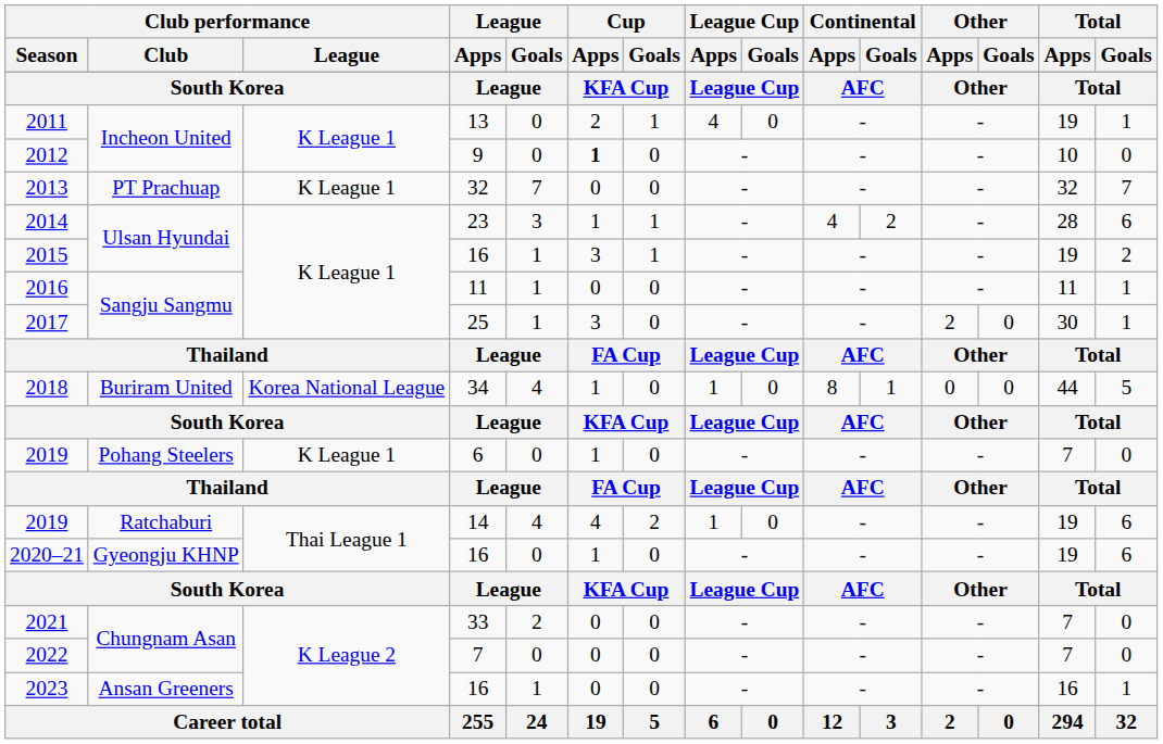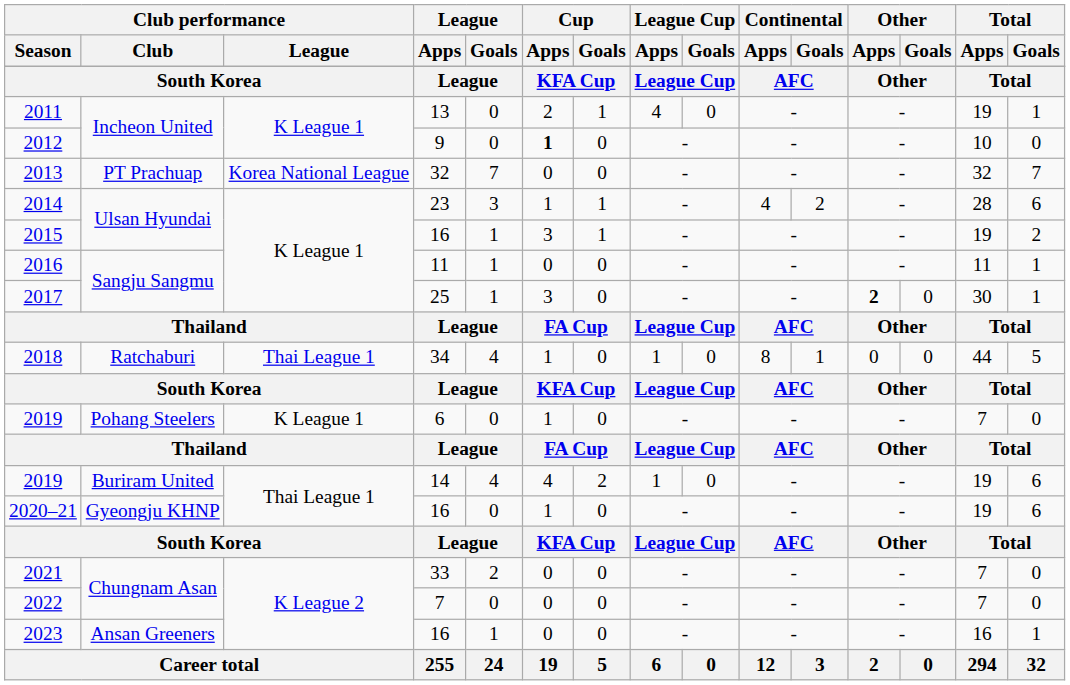 <table class="wikitable" style="text-align:center">
 <tr>
 <th colspan=3>Club performance</th>
 <th colspan=2>League</th>
 <th colspan=2>Cup</th>
 <th colspan=2>League Cup</th>
 <th colspan=2>Continental</th>
 <th colspan=2>Other</th>
 <th colspan=2>Total</th>
 </tr>
 <tr>
 <th>Season</th>
 <th>Club</th>
 <th>League</th>
 <th>Apps</th>
 <th>Goals</th>
 <th>Apps</th>
 <th>Goals</th>
 <th>Apps</th>
 <th>Goals</th>
 <th>Apps</th>
 <th>Goals</th>
 <th>Apps</th>
 <th>Goals</th>
 <th>Apps</th>
 <th>Goals</th>
 </tr>
 <tr>
 </tr>
 <tr>
 <th colspan=3>South Korea</th>
 <th colspan=2>League</th>
 <th colspan=2><a href='#'>KFA Cup</a></th>
 <th colspan=2><a href='#'>League Cup</a></th>
 <th colspan=2><a href='#'>AFC</a></th>
 <th colspan=2>Other</th>
 <th colspan=2>Total</th>
 </tr>
 <tr>
 <td><a href='#'>2011</a></td>
 <td rowspan="2"><a href='#'>Incheon United</a></td>
 <td rowspan="2"><a href='#'>K League 1</a></td>
 <td>13</td>
 <td>0</td>
 <td>2</td>
 <td>1</td>
 <td>4</td>
 <td>0</td>
 <td colspan="2">-</td>
 <td colspan="2">-</td>
 <td>19</td>
 <td>1</td>
 </tr>
 <tr>
 <td><a href='#'>2012</a></td>
 <td>9</td>
 <td>0</td>
 <td><strong>1</strong></td>
 <td>0</td>
 <td colspan="2">-</td>
 <td colspan="2">-</td>
 <td colspan="2">-</td>
 <td>10</td>
 <td>0</td>
 </tr>
 <tr>
 <td><a href='#'>2013</a></td>
 <td><a href='#'>PT Prachuap</a></td>
-<td>K League 1</td>
+<td rowspan="1"><a href='#'>Korea National League</a></td>
 <td>32</td>
 <td>7</td>
 <td>0</td>
 <td>0</td>
 <td colspan="2">-</td>
 <td colspan="2">-</td>
 <td colspan="2">-</td>
 <td>32</td>
 <td>7</td>
 </tr>
 <tr>
 <td><a href='#'>2014</a></td>
 <td rowspan="2"><a href='#'>Ulsan Hyundai</a></td>
 <td rowspan="4">K League 1</td>
 <td>23</td>
 <td>3</td>
 <td>1</td>
 <td>1</td>
 <td colspan="2">-</td>
 <td>4</td>
 <td>2</td>
 <td colspan="2">-</td>
 <td>28</td>
 <td>6</td>
 </tr>
 <tr>
 <td><a href='#'>2015</a></td>
 <td>16</td>
 <td>1</td>
 <td>3</td>
 <td>1</td>
 <td colspan="2">-</td>
 <td colspan="2">-</td>
 <td colspan="2">-</td>
 <td>19</td>
 <td>2</td>
 </tr>
 <tr>
 <td><a href='#'>2016</a></td>
 <td rowspan="2"><a href='#'>Sangju Sangmu</a></td>
 <td>11</td>
 <td>1</td>
 <td>0</td>
 <td>0</td>
 <td colspan="2">-</td>
 <td colspan="2">-</td>
 <td colspan="2">-</td>
 <td>11</td>
 <td>1</td>
 </tr>
 <tr>
 <td><a href='#'>2017</a></td>
 <td>25</td>
 <td>1</td>
 <td>3</td>
 <td>0</td>
 <td colspan="2">-</td>
 <td colspan="2">-</td>
-<td>2</td>
+<td><strong>2</strong></td>
 <td>0</td>
 <td>30</td>
 <td>1</td>
 </tr>
 <tr>
 <th colspan=3>Thailand</th>
 <th colspan=2>League</th>
 <th colspan=2><a href='#'>FA Cup</a></th>
 <th colspan=2><a href='#'>League Cup</a></th>
 <th colspan=2><a href='#'>AFC</a></th>
 <th colspan=2>Other</th>
 <th colspan=2>Total</th>
 </tr>
 <tr>
 <td><a href='#'>2018</a></td>
-<td><a href='#'>Buriram United</a></td>
-<td rowspan="1"><a href='#'>Korea National League</a></td>
+<td><a href='#'>Ratchaburi</a></td>
+<td><a href='#'>Thai League 1</a></td>
 <td>34</td>
 <td>4</td>
 <td>1</td>
 <td>0</td>
 <td>1</td>
 <td>0</td>
 <td>8</td>
 <td>1</td>
 <td>0</td>
 <td>0</td>
 <td>44</td>
 <td>5</td>
 </tr>
 <tr>
 <th colspan=3>South Korea</th>
 <th colspan=2>League</th>
 <th colspan=2><a href='#'>KFA Cup</a></th>
 <th colspan=2><a href='#'>League Cup</a></th>
 <th colspan=2><a href='#'>AFC</a></th>
 <th colspan=2>Other</th>
 <th colspan=2>Total</th>
 </tr>
 <tr>
 <td><a href='#'>2019</a></td>
 <td><a href='#'>Pohang Steelers</a></td>
 <td>K League 1</td>
 <td>6</td>
 <td>0</td>
 <td>1</td>
 <td>0</td>
 <td colspan="2">-</td>
 <td colspan="2">-</td>
 <td colspan="2">-</td>
 <td>7</td>
 <td>0</td>
 </tr>
 <tr>
 <th colspan=3>Thailand</th>
 <th colspan=2>League</th>
 <th colspan=2><a href='#'>FA Cup</a></th>
 <th colspan=2><a href='#'>League Cup</a></th>
 <th colspan=2><a href='#'>AFC</a></th>
 <th colspan=2>Other</th>
 <th colspan=2>Total</th>
 </tr>
 <tr>
 <td><a href='#'>2019</a></td>
-<td><a href='#'>Ratchaburi</a></td>
+<td><a href='#'>Buriram United</a></td>
 <td rowspan="2">Thai League 1</td>
 <td>14</td>
 <td>4</td>
 <td>4</td>
 <td>2</td>
 <td>1</td>
 <td>0</td>
 <td colspan="2">-</td>
 <td colspan="2">-</td>
 <td>19</td>
 <td>6</td>
 </tr>
 <tr>
 <td><a href='#'>2020–21</a></td>
 <td rowspan="1"><a href='#'>Gyeongju KHNP</a></td>
 <td>16</td>
 <td>0</td>
 <td>1</td>
 <td>0</td>
 <td colspan="2">-</td>
 <td colspan="2">-</td>
 <td colspan="2">-</td>
 <td>19</td>
 <td>6</td>
 </tr>
 <tr>
 <th colspan=3>South Korea</th>
 <th colspan=2>League</th>
 <th colspan=2><a href='#'>KFA Cup</a></th>
 <th colspan=2><a href='#'>League Cup</a></th>
 <th colspan=2><a href='#'>AFC</a></th>
 <th colspan=2>Other</th>
 <th colspan=2>Total</th>
 </tr>
 <tr>
 <td><a href='#'>2021</a></td>
 <td rowspan="2"><a href='#'>Chungnam Asan</a></td>
 <td rowspan="3"><a href='#'>K League 2</a></td>
 <td>33</td>
 <td>2</td>
 <td>0</td>
 <td>0</td>
 <td colspan="2">-</td>
 <td colspan="2">-</td>
 <td colspan="2">-</td>
 <td>7</td>
 <td>0</td>
 </tr>
 <tr>
 <td><a href='#'>2022</a></td>
 <td>7</td>
 <td>0</td>
 <td>0</td>
 <td>0</td>
 <td colspan="2">-</td>
 <td colspan="2">-</td>
 <td colspan="2">-</td>
 <td>7</td>
 <td>0</td>
 </tr>
 <tr>
 <td><a href='#'>2023</a></td>
 <td><a href='#'>Ansan Greeners</a></td>
 <td>16</td>
 <td>1</td>
 <td>0</td>
 <td>0</td>
 <td colspan="2">-</td>
 <td colspan="2">-</td>
 <td colspan="2">-</td>
 <td>16</td>
 <td>1</td>
 </tr>
 <tr>
 <th colspan=3>Career total</th>
 <th>255</th>
 <th>24</th>
 <th>19</th>
 <th>5</th>
 <th>6</th>
 <th>0</th>
 <th>12</th>
 <th>3</th>
 <th>2</th>
 <th>0</th>
 <th>294</th>
 <th>32</th>
 </tr>
 </table>
